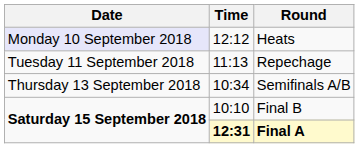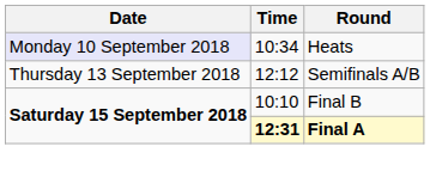 <table class="wikitable">
 <tr>
 <th>Date</th>
 <th>Time</th>
 <th>Round</th>
 </tr>
 <tr>
 <td style="background: lavender;">Monday 10 September 2018</td>
-<td>12:12</td>
+<td>10:34</td>
 <td>Heats</td>
 </tr>
 <tr>
-<td>Tuesday 11 September 2018</td>
-<td>11:13</td>
-<td>Repechage</td>
-</tr>
-<tr>
 <td>Thursday 13 September 2018</td>
-<td>10:34</td>
+<td>12:12</td>
 <td>Semifinals A/B</td>
 </tr>
 <tr>
 <td rowspan=2><strong>Saturday 15 September 2018</strong></td>
 <td>10:10</td>
 <td>Final B</td>
 </tr>
 <tr>
 <td style=background:lemonchiffon><strong>12:31</strong></td>
 <td style=background:lemonchiffon><strong>Final A</strong></td>
 </tr>
 </table>
